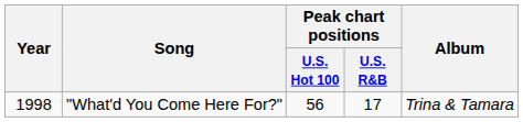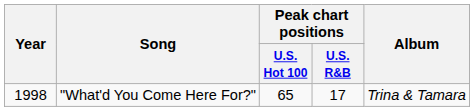 <table class="wikitable">
 <tr>
 <th align=center valign=center width=50 rowspan=2>Year</th>
 <th align=left valign=center rowspan=2>Song</th>
 <th align=center colspan=2>Peak chart positions</th>
 <th align=left valign=center rowspan=2>Album</th>
 </tr>
 <tr>
 <th align=center width=50><small><a href='#'>U.S.<br>Hot 100</a></small></th>
 <th align=center width=50><small><a href='#'>U.S.<br>R&B</a></small></th>
 </tr>
 <tr>
 <td align=center valign=center>1998</td>
 <td align=left>"What'd You Come Here For?"<br></td>
-<td align=center>56</td>
+<td align=center>65</td>
 <td align=center>17</td>
 <td align=left valign=center><em>Trina & Tamara</em><br></td>
 </tr>
 </table>
